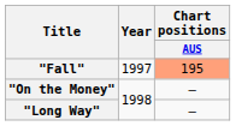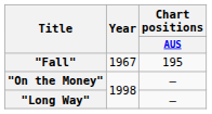 <table class="wikitable plainrowheaders" style="text-align:center;">
 <tr>
 <th rowspan="2">Title</th>
 <th rowspan="2">Year</th>
 <th colspan="1">Chart positions</th>
 </tr>
 <tr>
 <th scope="col" style="width:3em;font-size:85%;"><a href='#'>AUS</a><br></th>
 </tr>
 <tr>
 <th scope="row">"Fall"</th>
-<td>1997</td>
-<td style="background: lightsalmon;">195</td>
+<td>1967</td>
+<td>195</td>
 </tr>
 <tr>
 <th scope="row">"On the Money"</th>
 <td rowspan="2">1998</td>
 <td>—</td>
 </tr>
 <tr>
 <th scope="row">"Long Way"</th>
 <td>—</td>
 </tr>
 </table>
